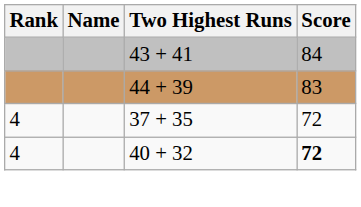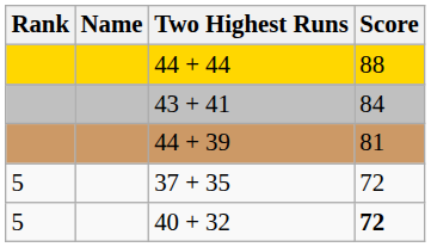 <table class="wikitable">
 <tr>
 <th>Rank</th>
 <th>Name</th>
 <th>Two Highest Runs</th>
 <th>Score</th>
+</tr>
+<tr style="background:gold;">
+<td></td>
+<td></td>
+<td>44 + 44</td>
+<td>88</td>
 </tr>
 <tr style="background:silver;">
 <td></td>
 <td></td>
 <td>43 + 41</td>
 <td>84</td>
 </tr>
 <tr style="background:#CC9966;">
 <td></td>
 <td></td>
 <td>44 + 39</td>
-<td>83</td>
+<td>81</td>
 </tr>
 <tr>
-<td>4</td>
+<td>5</td>
 <td></td>
 <td>37 + 35</td>
 <td>72</td>
 </tr>
 <tr>
-<td>4</td>
+<td>5</td>
 <td></td>
 <td>40 + 32</td>
 <td><strong>72</strong></td>
 </tr>
 </table>
